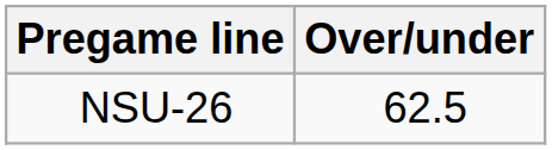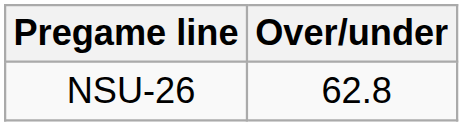 <table class="wikitable">
 <tr align="center">
 <th style=>Pregame line</th>
 <th style=>Over/under</th>
 </tr>
 <tr align="center">
 <td> NSU-26</td>
-<td> 62.5</td>
+<td> 62.8</td>
 </tr>
 </table>
